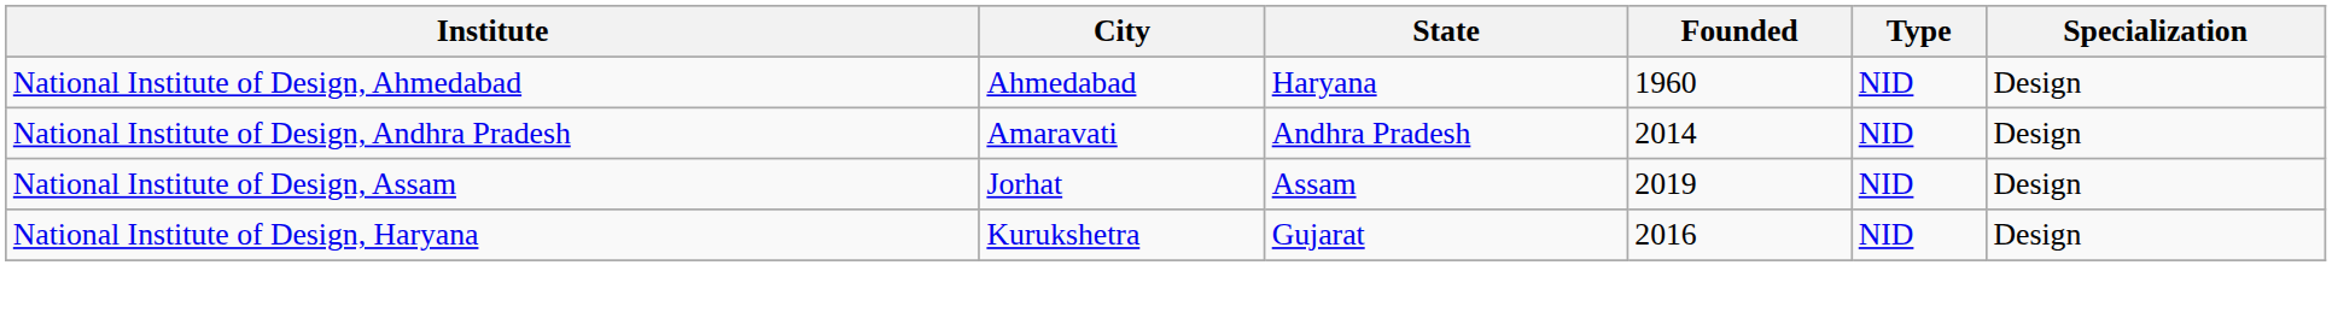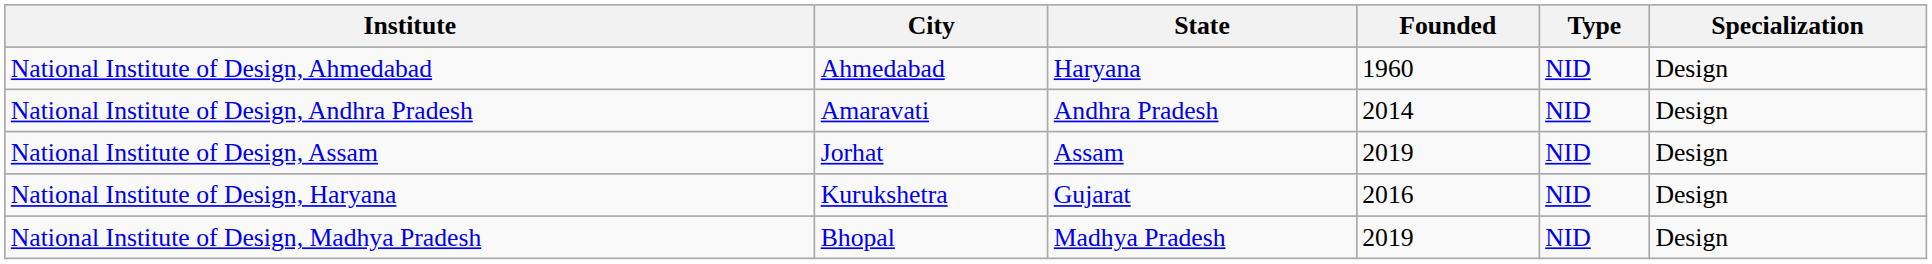 <table class="wikitable sortable" style="width:90%; font-size:95%">
 <tr align=center>
 <th>Institute</th>
 <th>City</th>
 <th>State</th>
 <th>Founded</th>
 <th>Type</th>
 <th>Specialization</th>
 </tr>
 <tr>
 <td><a href='#'>National Institute of Design, Ahmedabad</a></td>
 <td><a href='#'>Ahmedabad</a></td>
 <td><a href='#'>Haryana</a></td>
 <td>1960</td>
 <td><a href='#'>NID</a></td>
 <td>Design</td>
 </tr>
 <tr>
 <td><a href='#'>National Institute of Design, Andhra Pradesh</a></td>
 <td><a href='#'>Amaravati</a></td>
 <td><a href='#'>Andhra Pradesh</a></td>
 <td>2014</td>
 <td><a href='#'>NID</a></td>
 <td>Design</td>
 </tr>
 <tr>
 <td><a href='#'>National Institute of Design, Assam</a></td>
 <td><a href='#'>Jorhat</a></td>
 <td><a href='#'>Assam</a></td>
 <td>2019</td>
 <td><a href='#'>NID</a></td>
 <td>Design</td>
 </tr>
 <tr>
 <td><a href='#'>National Institute of Design, Haryana</a></td>
 <td><a href='#'>Kurukshetra</a></td>
 <td><a href='#'>Gujarat</a></td>
 <td>2016</td>
 <td><a href='#'>NID</a></td>
 <td>Design</td>
 </tr>
+<tr>
+<td><a href='#'>National Institute of Design, Madhya Pradesh</a></td>
+<td><a href='#'>Bhopal</a></td>
+<td><a href='#'>Madhya Pradesh</a></td>
+<td>2019</td>
+<td><a href='#'>NID</a></td>
+<td>Design</td>
+</tr>
 </table>
